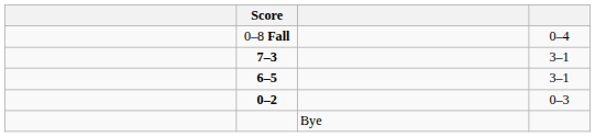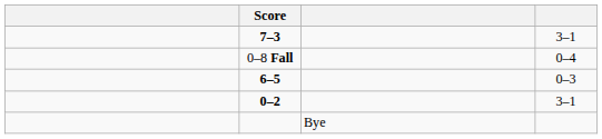 <table class="wikitable" style="text-align: center; ">
 <tr>
 <th align="right" width="270"></th>
 <th width="65">Score</th>
 <th align="left" width="270"></th>
 <th width="65"></th>
+</tr>
+<tr>
+<td align="left"><strong></strong></td>
+<td><strong>7–3</strong></td>
+<td align="left"></td>
+<td>3–1 <strong></strong></td>
 </tr>
 <tr>
 <td align="left"></td>
 <td>0–8 <strong>Fall</strong></td>
 <td align="left"><strong></strong></td>
 <td>0–4 <strong></strong></td>
 </tr>
 <tr>
 <td align="left"><strong></strong></td>
-<td><strong>7–3</strong></td>
-<td align="left"></td>
-<td>3–1 <strong></strong></td>
-</tr>
-<tr>
-<td align="left"><strong></strong></td>
 <td><strong>6–5</strong></td>
 <td align="left"></td>
-<td>3–1 <strong></strong></td>
+<td>0–3 <strong></strong></td>
 </tr>
 <tr>
 <td align="left"></td>
 <td><strong>0–2</strong></td>
 <td align="left"><strong></strong></td>
-<td>0–3 <strong></strong></td>
+<td>3–1 <strong></strong></td>
 </tr>
 <tr>
 <td align="left"><strong></strong></td>
 <td></td>
 <td align="left">Bye</td>
 <td></td>
 </tr>
 </table>
